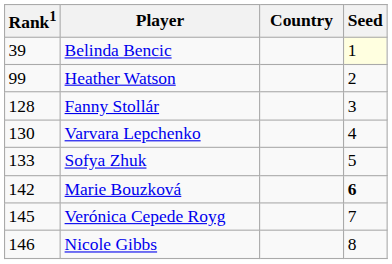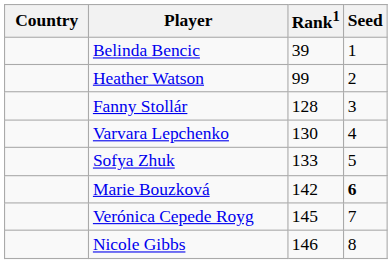 <table class="sortable wikitable">
 <tr>
+<th width="70">Country</th>
+<th width="175">Player</th>
 <th>Rank<sup>1</sup></th>
-<th width="175">Player</th>
-<th width="70">Country</th>
 <th>Seed</th>
 </tr>
 <tr>
+<td></td>
+<td><a href='#'>Belinda Bencic</a></td>
 <td>39</td>
-<td><a href='#'>Belinda Bencic</a></td>
-<td></td>
-<td style="background: lightyellow;">1</td>
+<td>1</td>
 </tr>
 <tr>
+<td></td>
+<td><a href='#'>Heather Watson</a></td>
 <td>99</td>
-<td><a href='#'>Heather Watson</a></td>
-<td></td>
 <td>2</td>
 </tr>
 <tr>
+<td></td>
+<td><a href='#'>Fanny Stollár</a></td>
 <td>128</td>
-<td><a href='#'>Fanny Stollár</a></td>
-<td></td>
 <td>3</td>
 </tr>
 <tr>
+<td></td>
+<td><a href='#'>Varvara Lepchenko</a></td>
 <td>130</td>
-<td><a href='#'>Varvara Lepchenko</a></td>
-<td></td>
 <td>4</td>
 </tr>
 <tr>
+<td></td>
+<td><a href='#'>Sofya Zhuk</a></td>
 <td>133</td>
-<td><a href='#'>Sofya Zhuk</a></td>
-<td></td>
 <td>5</td>
 </tr>
 <tr>
+<td></td>
+<td><a href='#'>Marie Bouzková</a></td>
 <td>142</td>
-<td><a href='#'>Marie Bouzková</a></td>
-<td></td>
 <td><strong>6</strong></td>
 </tr>
 <tr>
+<td></td>
+<td><a href='#'>Verónica Cepede Royg</a></td>
 <td>145</td>
-<td><a href='#'>Verónica Cepede Royg</a></td>
-<td></td>
 <td>7</td>
 </tr>
 <tr>
+<td></td>
+<td><a href='#'>Nicole Gibbs</a></td>
 <td>146</td>
-<td><a href='#'>Nicole Gibbs</a></td>
-<td></td>
 <td>8</td>
 </tr>
 </table>
